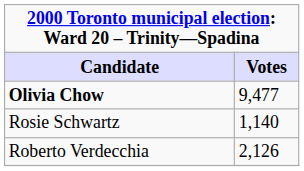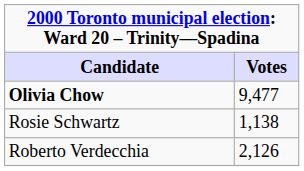 <table class="wikitable">
 <tr>
 <td colspan="3" style="text-align:center;"><strong><a href='#'>2000 Toronto municipal election</a>: Ward 20 – Trinity—Spadina</strong></td>
 </tr>
 <tr>
 <th style="background:#ddf; width:200px;">Candidate</th>
 <th style="background:#ddf; width:50px;">Votes</th>
 </tr>
 <tr>
 <td><strong>Olivia Chow</strong></td>
 <td>9,477</td>
 </tr>
 <tr>
 <td>Rosie Schwartz</td>
-<td>1,140</td>
+<td>1,138</td>
 </tr>
 <tr>
 <td>Roberto Verdecchia</td>
 <td>2,126</td>
 </tr>
 <tr>
 </tr>
 </table>
